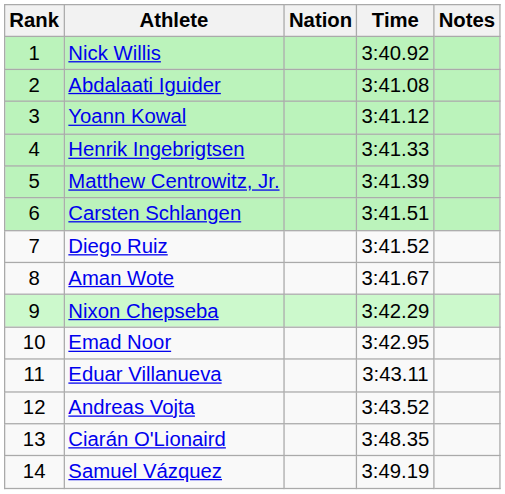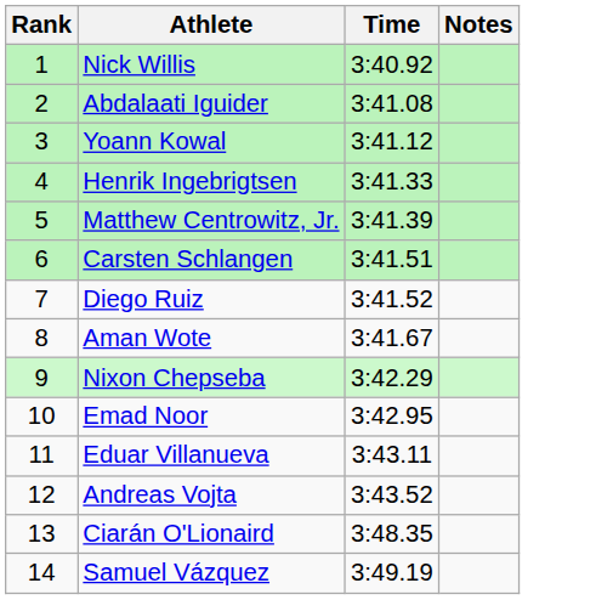 <table class="wikitable sortable" style="text-align:center">
 <tr>
 <th>Rank</th>
 <th>Athlete</th>
-<th>Nation</th>
 <th>Time</th>
 <th>Notes</th>
 </tr>
 <tr bgcolor=bbf3bb>
 <td>1</td>
 <td align=left><a href='#'>Nick Willis</a></td>
-<td align=left></td>
 <td>3:40.92</td>
 <td></td>
 </tr>
 <tr bgcolor=bbf3bb>
 <td>2</td>
 <td align=left><a href='#'>Abdalaati Iguider</a></td>
-<td align=left></td>
 <td>3:41.08</td>
 <td></td>
 </tr>
 <tr bgcolor=bbf3bb>
 <td>3</td>
 <td align=left><a href='#'>Yoann Kowal</a></td>
-<td align=left></td>
 <td>3:41.12</td>
 <td></td>
 </tr>
 <tr bgcolor=bbf3bb>
 <td>4</td>
 <td align=left><a href='#'>Henrik Ingebrigtsen</a></td>
-<td align=left></td>
 <td>3:41.33</td>
 <td></td>
 </tr>
 <tr bgcolor=bbf3bb>
 <td>5</td>
 <td align=left><a href='#'>Matthew Centrowitz, Jr.</a></td>
-<td align=left></td>
 <td>3:41.39</td>
 <td></td>
 </tr>
 <tr bgcolor=bbf3bb>
 <td>6</td>
 <td align=left><a href='#'>Carsten Schlangen</a></td>
-<td align=left></td>
 <td>3:41.51</td>
 <td></td>
 </tr>
 <tr>
 <td>7</td>
 <td align=left><a href='#'>Diego Ruiz</a></td>
-<td align=left></td>
 <td>3:41.52</td>
 <td></td>
 </tr>
 <tr>
 <td>8</td>
 <td align=left><a href='#'>Aman Wote</a></td>
-<td align=left></td>
 <td>3:41.67</td>
 <td></td>
 </tr>
 <tr bgcolor=ccf9cc>
 <td>9</td>
 <td align=left><a href='#'>Nixon Chepseba</a></td>
-<td align=left></td>
 <td>3:42.29</td>
 <td></td>
 </tr>
 <tr>
 <td>10</td>
 <td align=left><a href='#'>Emad Noor</a></td>
-<td align=left></td>
 <td>3:42.95</td>
 <td></td>
 </tr>
 <tr>
 <td>11</td>
 <td align=left><a href='#'>Eduar Villanueva</a></td>
-<td align=left></td>
 <td>3:43.11</td>
 <td></td>
 </tr>
 <tr>
 <td>12</td>
 <td align=left><a href='#'>Andreas Vojta</a></td>
-<td align=left></td>
 <td>3:43.52</td>
 <td></td>
 </tr>
 <tr>
 <td>13</td>
 <td align=left><a href='#'>Ciarán O'Lionaird</a></td>
-<td align=left></td>
 <td>3:48.35</td>
 <td></td>
 </tr>
 <tr>
 <td>14</td>
 <td align=left><a href='#'>Samuel Vázquez</a></td>
-<td align=left></td>
 <td>3:49.19</td>
 <td></td>
 </tr>
 </table>
